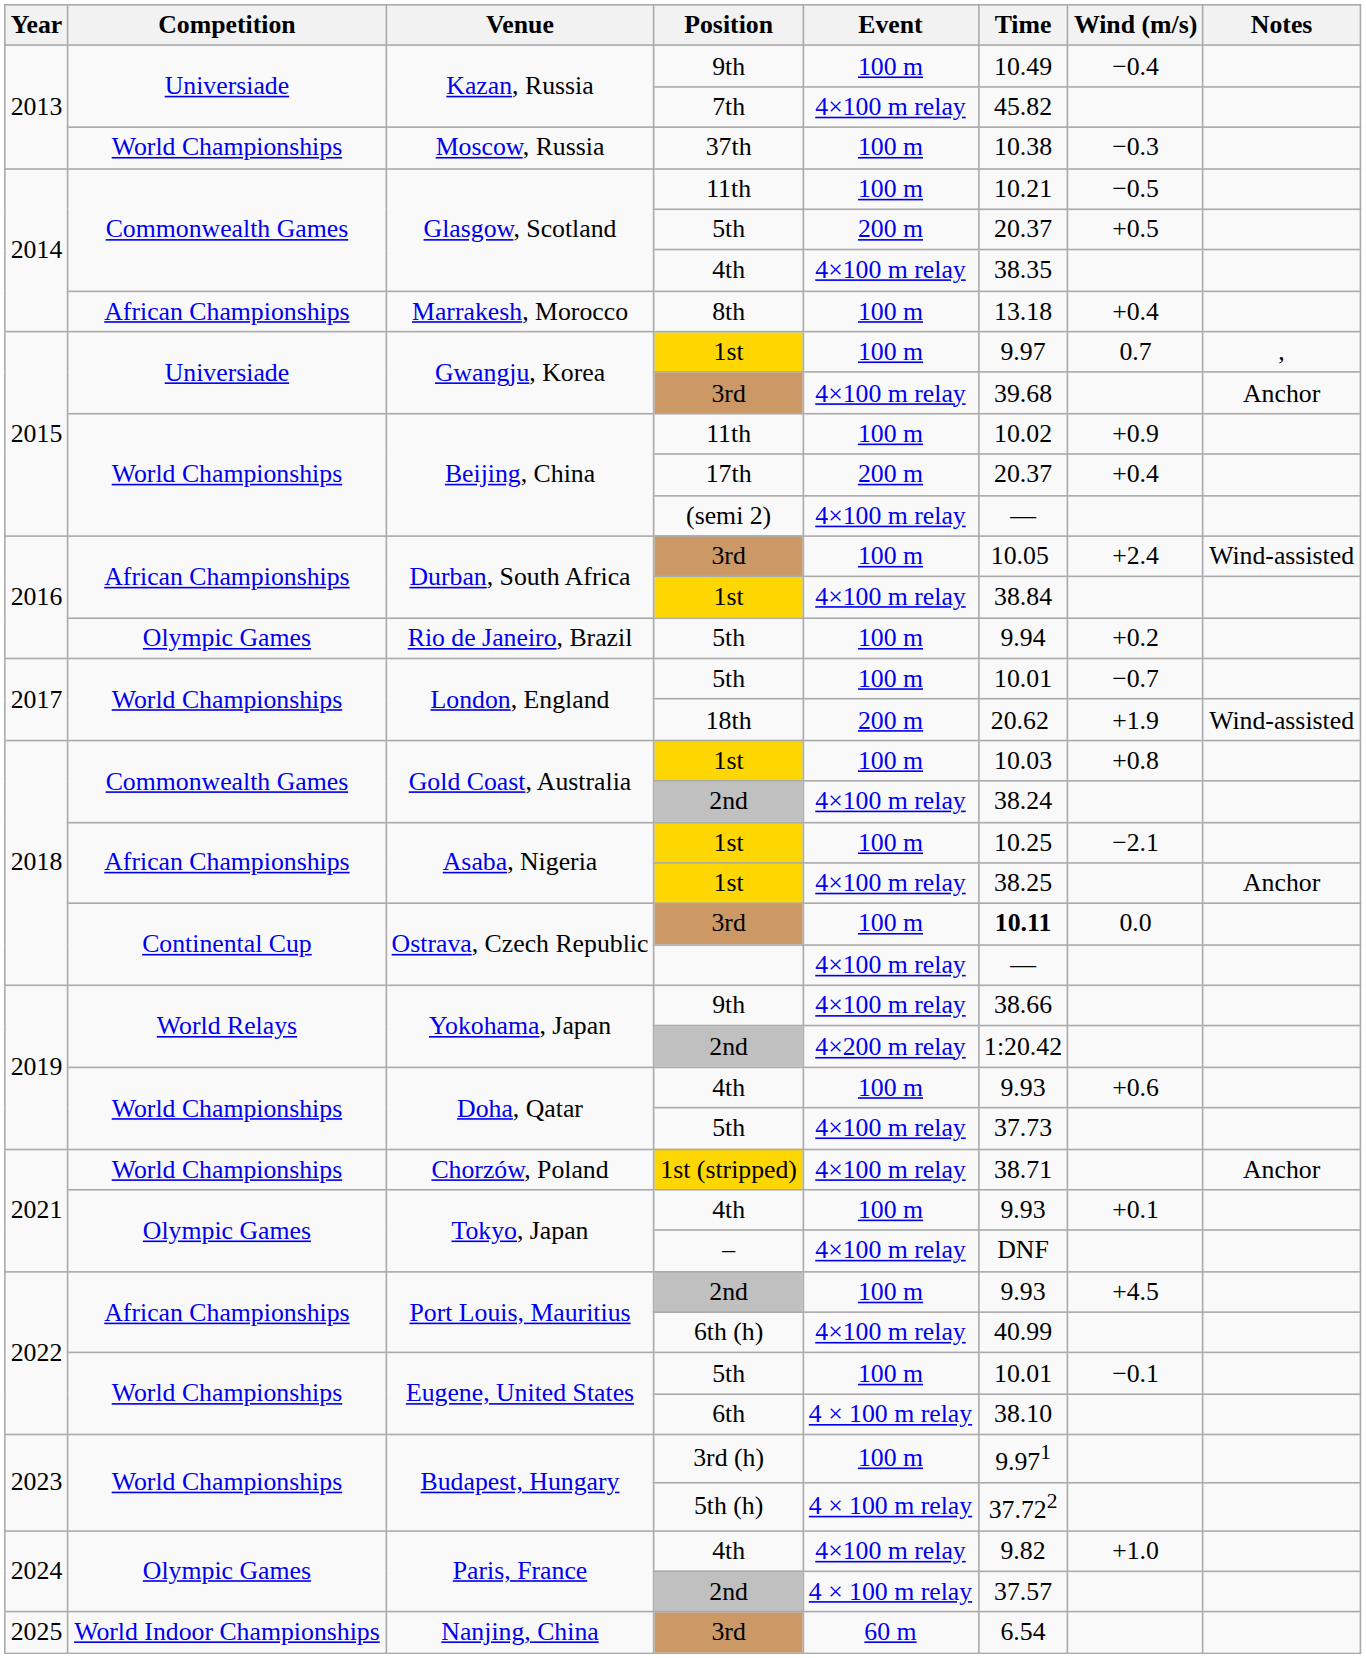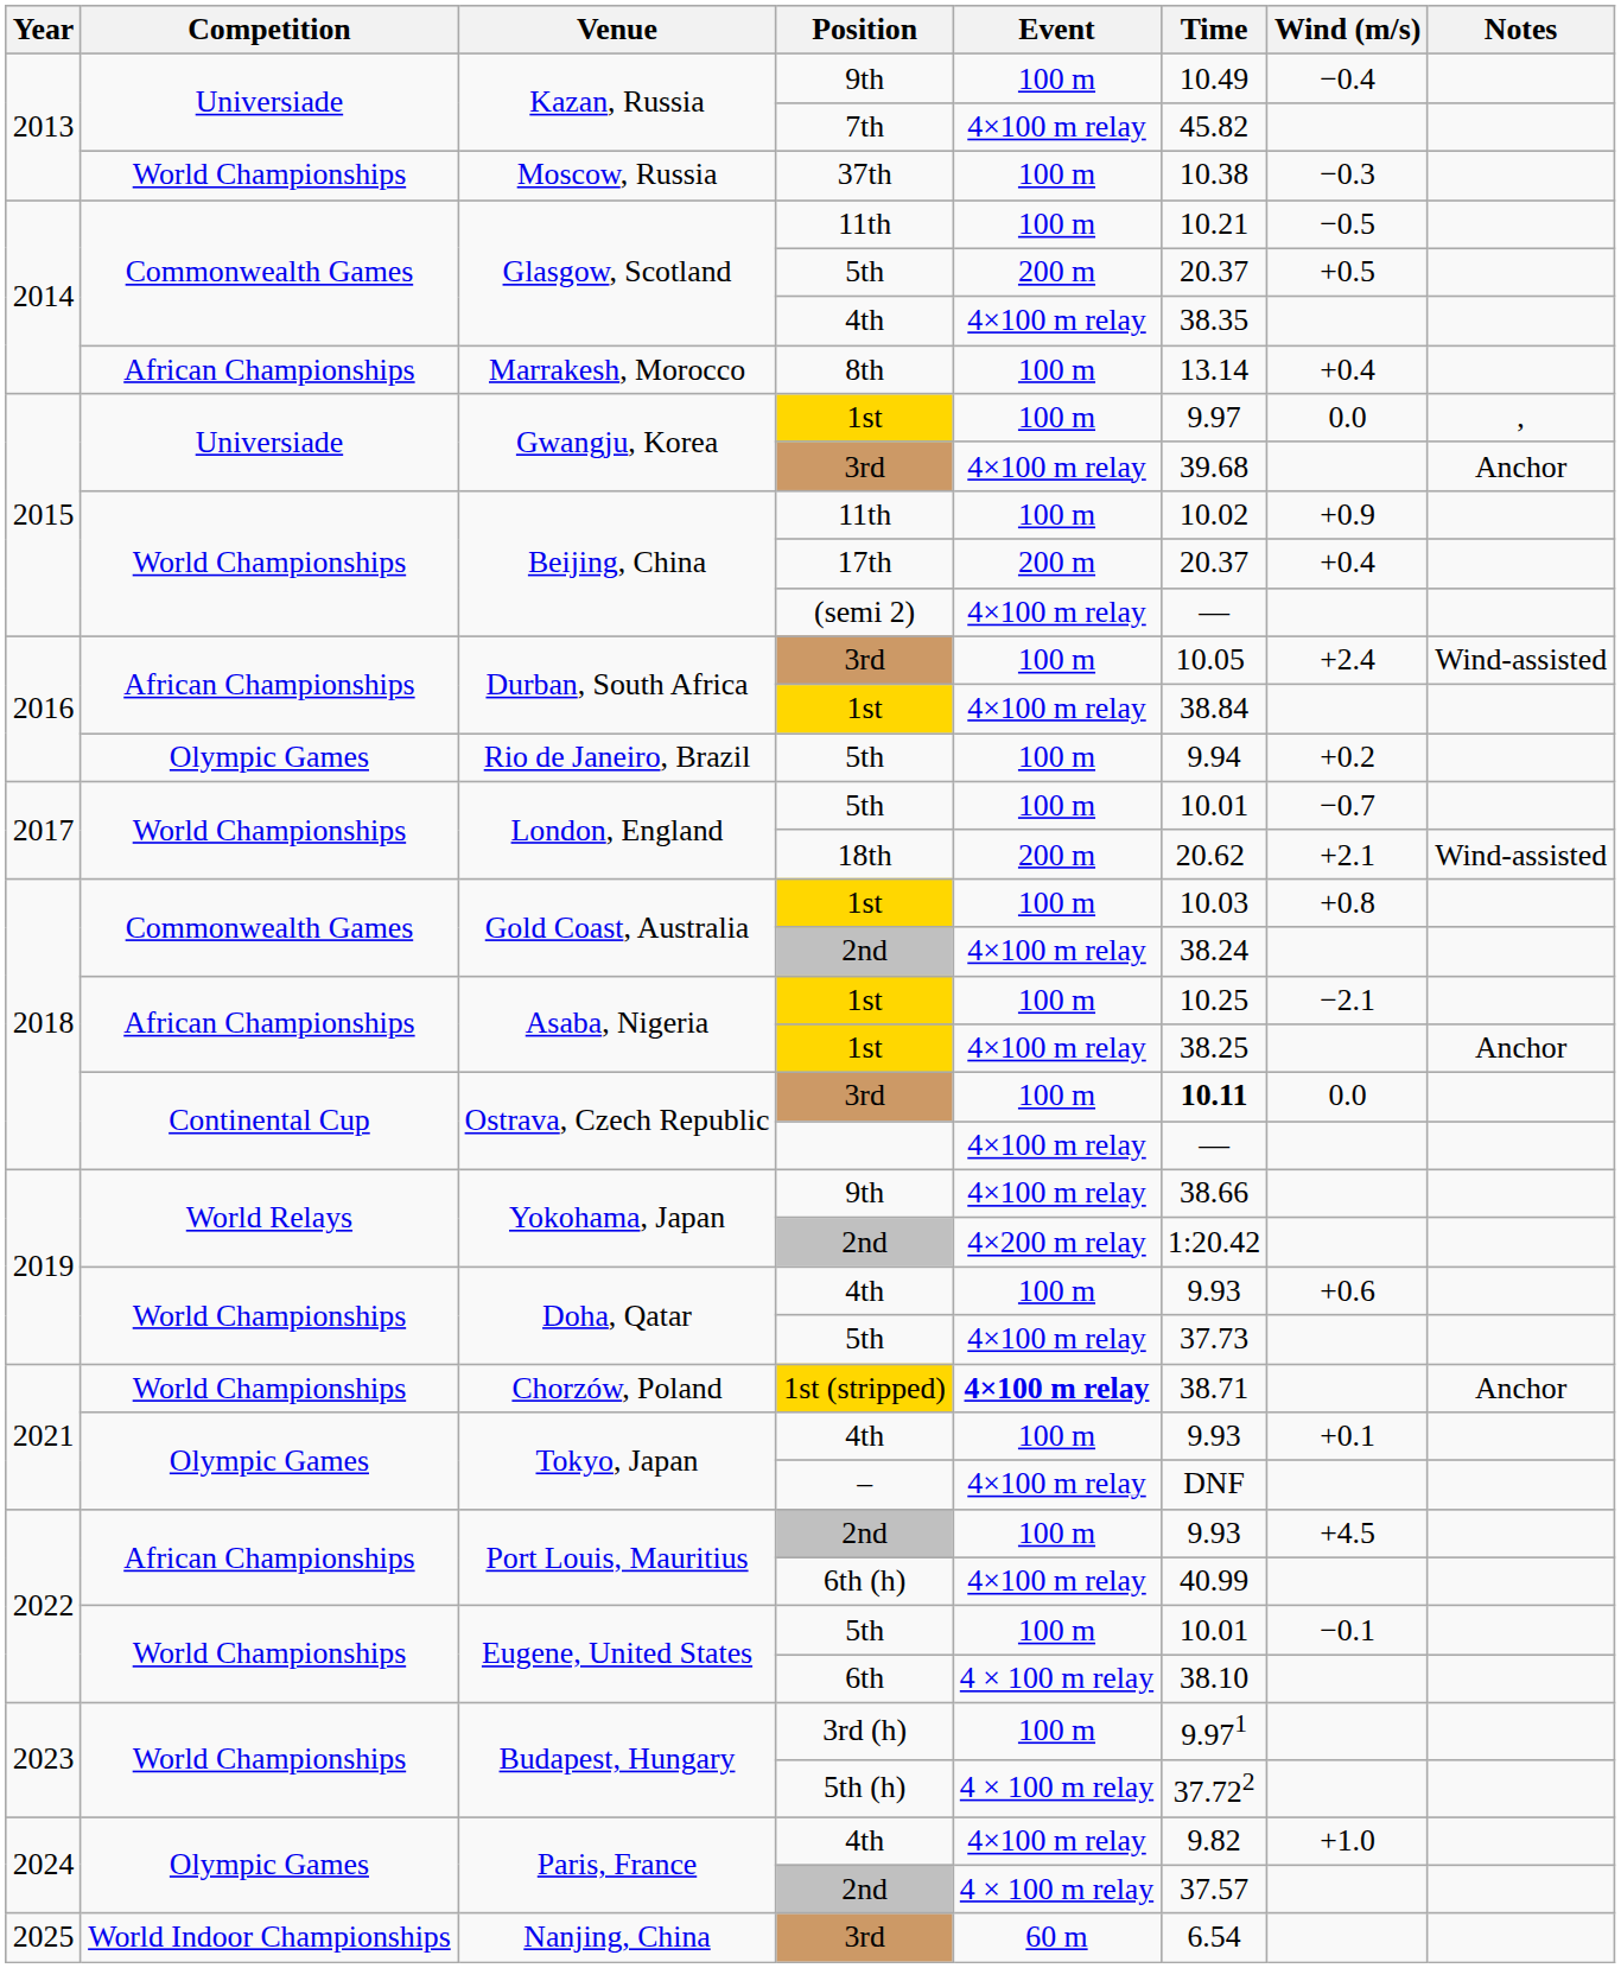 <table class="wikitable sortable" style=text-align:center>
 <tr>
 <th>Year</th>
 <th>Competition</th>
 <th>Venue</th>
 <th>Position</th>
 <th>Event</th>
 <th>Time</th>
 <th>Wind (m/s)</th>
 <th>Notes</th>
 </tr>
 <tr>
 <td rowspan=3>2013</td>
 <td rowspan=2><a href='#'>Universiade</a></td>
 <td rowspan=2><a href='#'>Kazan</a>, Russia</td>
 <td>9th</td>
 <td><a href='#'>100 m</a></td>
 <td>10.49</td>
 <td>−0.4</td>
 <td></td>
 </tr>
 <tr>
 <td>7th</td>
 <td data-sort-value="400 relay"><a href='#'>4×100 m relay</a></td>
 <td>45.82</td>
 <td></td>
 <td></td>
 </tr>
 <tr>
 <td><a href='#'>World Championships</a></td>
 <td><a href='#'>Moscow</a>, Russia</td>
 <td>37th</td>
 <td><a href='#'>100 m</a></td>
 <td>10.38</td>
 <td>−0.3</td>
 <td></td>
 </tr>
 <tr>
 <td rowspan=4>2014</td>
 <td rowspan=3><a href='#'>Commonwealth Games</a></td>
 <td rowspan=3><a href='#'>Glasgow</a>, Scotland</td>
 <td>11th</td>
 <td><a href='#'>100 m</a></td>
 <td>10.21</td>
 <td>−0.5</td>
 <td></td>
 </tr>
 <tr>
 <td>5th</td>
 <td><a href='#'>200 m</a></td>
 <td>20.37</td>
 <td>+0.5</td>
 <td></td>
 </tr>
 <tr>
 <td>4th</td>
 <td data-sort-value="400 relay"><a href='#'>4×100 m relay</a></td>
 <td>38.35</td>
 <td></td>
 <td></td>
 </tr>
 <tr>
 <td><a href='#'>African Championships</a></td>
 <td><a href='#'>Marrakesh</a>, Morocco</td>
 <td>8th</td>
 <td><a href='#'>100 m</a></td>
-<td>13.18</td>
+<td>13.14</td>
 <td>+0.4</td>
 <td></td>
 </tr>
 <tr>
 <td rowspan=5>2015</td>
 <td rowspan=2><a href='#'>Universiade</a></td>
 <td rowspan=2><a href='#'>Gwangju</a>, Korea</td>
 <td bgcolor=gold>1st</td>
 <td><a href='#'>100 m</a></td>
 <td>9.97</td>
-<td>0.7</td>
+<td>0.0</td>
 <td>, </td>
 </tr>
 <tr>
 <td bgcolor=cc9966>3rd</td>
 <td data-sort-value="400 relay"><a href='#'>4×100 m relay</a></td>
 <td>39.68</td>
 <td></td>
 <td>Anchor</td>
 </tr>
 <tr>
 <td rowspan=3><a href='#'>World Championships</a></td>
 <td rowspan=3><a href='#'>Beijing</a>, China</td>
 <td>11th</td>
 <td><a href='#'>100 m</a></td>
 <td>10.02</td>
 <td>+0.9</td>
 <td></td>
 </tr>
 <tr>
 <td>17th</td>
 <td><a href='#'>200 m</a></td>
 <td>20.37</td>
 <td>+0.4</td>
 <td></td>
 </tr>
 <tr>
 <td> (semi 2)</td>
 <td data-sort-value="400 relay"><a href='#'>4×100 m relay</a></td>
 <td data-sort-value=999>—</td>
 <td></td>
 <td></td>
 </tr>
 <tr>
 <td rowspan=3>2016</td>
 <td rowspan=2><a href='#'>African Championships</a></td>
 <td rowspan=2><a href='#'>Durban</a>, South Africa</td>
 <td bgcolor=cc9966>3rd</td>
 <td><a href='#'>100 m</a></td>
 <td>10.05 </td>
 <td>+2.4</td>
 <td>Wind-assisted</td>
 </tr>
 <tr>
 <td bgcolor=gold>1st</td>
 <td data-sort-value="400 relay"><a href='#'>4×100 m relay</a></td>
 <td>38.84</td>
 <td></td>
 <td></td>
 </tr>
 <tr>
 <td><a href='#'>Olympic Games</a></td>
 <td><a href='#'>Rio de Janeiro</a>, Brazil</td>
 <td>5th</td>
 <td><a href='#'>100 m</a></td>
 <td>9.94</td>
 <td>+0.2</td>
 <td></td>
 </tr>
 <tr>
 <td rowspan=2>2017</td>
 <td rowspan=2><a href='#'>World Championships</a></td>
 <td rowspan=2><a href='#'>London</a>, England</td>
 <td>5th</td>
 <td><a href='#'>100 m</a></td>
 <td>10.01</td>
 <td>−0.7</td>
 <td></td>
 </tr>
 <tr>
 <td>18th</td>
 <td><a href='#'>200 m</a></td>
 <td>20.62 </td>
-<td>+1.9</td>
+<td>+2.1</td>
 <td>Wind-assisted</td>
 </tr>
 <tr>
 <td rowspan=6>2018</td>
 <td rowspan=2><a href='#'>Commonwealth Games</a></td>
 <td rowspan=2><a href='#'>Gold Coast</a>, Australia</td>
 <td bgcolor=gold>1st</td>
 <td><a href='#'>100 m</a></td>
 <td>10.03</td>
 <td>+0.8</td>
 <td></td>
 </tr>
 <tr>
 <td bgcolor=silver>2nd</td>
 <td data-sort-value="400 relay"><a href='#'>4×100 m relay</a></td>
 <td>38.24</td>
 <td></td>
 <td></td>
 </tr>
 <tr>
 <td rowspan=2><a href='#'>African Championships</a></td>
 <td rowspan=2><a href='#'>Asaba</a>, Nigeria</td>
 <td bgcolor=gold>1st</td>
 <td><a href='#'>100 m</a></td>
 <td>10.25</td>
 <td>−2.1</td>
 <td></td>
 </tr>
 <tr>
 <td bgcolor=gold>1st</td>
 <td data-sort-value="400 relay"><a href='#'>4×100 m relay</a></td>
 <td>38.25</td>
 <td></td>
 <td>Anchor</td>
 </tr>
 <tr>
 <td rowspan=2><a href='#'>Continental Cup</a></td>
 <td rowspan=2><a href='#'>Ostrava</a>, Czech Republic</td>
 <td bgcolor=cc9966>3rd</td>
 <td><a href='#'>100 m</a></td>
 <td><strong>10.11</strong></td>
 <td>0.0</td>
 <td></td>
 </tr>
 <tr>
 <td></td>
 <td data-sort-value="400 relay"><a href='#'>4×100 m relay</a></td>
 <td data-sort-value=999>—</td>
 <td></td>
 <td></td>
 </tr>
 <tr>
 <td rowspan=4>2019</td>
 <td rowspan=2><a href='#'>World Relays</a></td>
 <td rowspan=2><a href='#'>Yokohama</a>, Japan</td>
 <td>9th</td>
 <td data-sort-value="400 relay"><a href='#'>4×100 m relay</a></td>
 <td>38.66</td>
 <td></td>
 <td></td>
 </tr>
 <tr>
 <td bgcolor=silver>2nd</td>
 <td data-sort-value="800 relay"><a href='#'>4×200 m relay</a></td>
 <td data-sort-value=80.42>1:20.42</td>
 <td></td>
 <td></td>
 </tr>
 <tr>
 <td rowspan=2><a href='#'>World Championships</a></td>
 <td rowspan=2><a href='#'>Doha</a>, Qatar</td>
 <td>4th</td>
 <td><a href='#'>100 m</a></td>
 <td>9.93</td>
 <td>+0.6</td>
 <td></td>
 </tr>
 <tr>
 <td>5th</td>
 <td data-sort-value="400 relay"><a href='#'>4×100 m relay</a></td>
 <td>37.73</td>
 <td></td>
 <td></td>
 </tr>
 <tr>
 <td rowspan="3">2021</td>
 <td><a href='#'>World Championships</a></td>
 <td><a href='#'>Chorzów</a>, Poland</td>
 <td bgcolor=gold>1st (stripped)</td>
-<td data-sort-value="400 relay"><a href='#'>4×100 m relay</a></td>
+<td data-sort-value="400 relay"><strong><a href='#'>4×100 m relay</a></strong></td>
 <td>38.71</td>
 <td></td>
 <td>Anchor</td>
 </tr>
 <tr>
 <td rowspan="2"><a href='#'>Olympic Games</a></td>
 <td rowspan="2"><a href='#'>Tokyo</a>, Japan</td>
 <td>4th</td>
 <td><a href='#'>100 m</a></td>
 <td>9.93</td>
 <td>+0.1</td>
 <td></td>
 </tr>
 <tr>
 <td>–</td>
 <td data-sort-value="400 relay"><a href='#'>4×100 m relay</a></td>
 <td>DNF</td>
 <td></td>
 <td></td>
 </tr>
 <tr>
 <td rowspan=4>2022</td>
 <td rowspan=2><a href='#'>African Championships</a></td>
 <td rowspan=2><a href='#'>Port Louis, Mauritius</a></td>
 <td bgcolor=silver>2nd</td>
 <td><a href='#'>100 m</a></td>
 <td>9.93</td>
 <td>+4.5</td>
 <td></td>
 </tr>
 <tr>
 <td>6th (h)</td>
 <td data-sort-value="400 relay"><a href='#'>4×100 m relay</a></td>
 <td>40.99</td>
 <td></td>
 <td></td>
 </tr>
 <tr>
 <td rowspan=2><a href='#'>World Championships</a></td>
 <td rowspan=2><a href='#'>Eugene, United States</a></td>
 <td>5th</td>
 <td><a href='#'>100 m</a></td>
 <td>10.01</td>
 <td>−0.1</td>
 <td></td>
 </tr>
 <tr>
 <td>6th</td>
 <td><a href='#'>4 × 100 m relay</a></td>
 <td>38.10</td>
 <td></td>
 <td></td>
 </tr>
 <tr>
 <td rowspan=2>2023</td>
 <td rowspan=2><a href='#'>World Championships</a></td>
 <td rowspan=2><a href='#'>Budapest, Hungary</a></td>
 <td>3rd (h)</td>
 <td><a href='#'>100 m</a></td>
 <td>9.97<sup>1</sup></td>
 <td></td>
 <td></td>
 </tr>
 <tr>
 <td>5th (h)</td>
 <td><a href='#'>4 × 100 m relay</a></td>
 <td>37.72<sup>2</sup></td>
 <td></td>
 <td></td>
 </tr>
 <tr>
 <td rowspan=2>2024</td>
 <td rowspan=2><a href='#'>Olympic Games</a></td>
 <td rowspan=2><a href='#'>Paris, France</a></td>
 <td>4th</td>
 <td data-sort-value="400 relay"><a href='#'>4×100 m relay</a></td>
 <td>9.82</td>
 <td>+1.0</td>
 <td></td>
 </tr>
 <tr>
 <td bgcolor=silver>2nd</td>
 <td><a href='#'>4 × 100 m relay</a></td>
 <td>37.57</td>
 <td></td>
 <td></td>
 </tr>
 <tr>
 <td>2025</td>
 <td><a href='#'>World Indoor Championships</a></td>
 <td><a href='#'>Nanjing, China</a></td>
 <td bgcolor=cc9966>3rd</td>
 <td><a href='#'>60 m</a></td>
 <td>6.54</td>
 <td></td>
 <td></td>
 </tr>
 </table>
